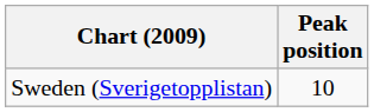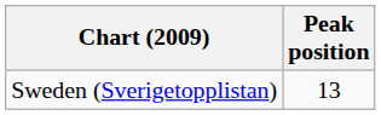 <table class="wikitable">
 <tr>
 <th>Chart (2009)</th>
 <th>Peak<br>position</th>
 </tr>
 <tr>
 <td>Sweden (<a href='#'>Sverigetopplistan</a>)</td>
-<td align="center">10</td>
+<td align="center">13</td>
 </tr>
 </table>
